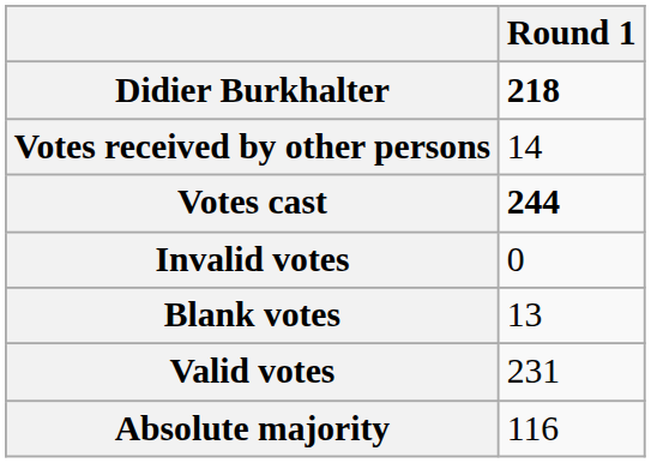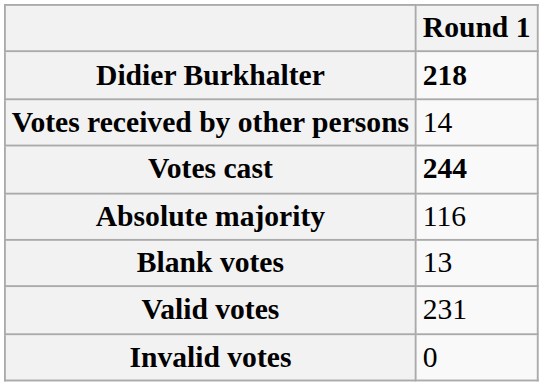 <table class="wikitable">
 <tr>
 <th></th>
 <th>Round 1</th>
 </tr>
 <tr>
 <th>Didier Burkhalter</th>
 <td><strong>218</strong></td>
 </tr>
 <tr>
 <th>Votes received by other persons</th>
 <td>14</td>
 </tr>
 <tr>
 <th>Votes cast</th>
 <td><strong>244</strong></td>
 </tr>
 <tr>
-<th>Invalid votes</th>
-<td>0</td>
+<th>Absolute majority</th>
+<td>116</td>
 </tr>
 <tr>
 <th>Blank votes</th>
 <td>13</td>
 </tr>
 <tr>
 <th>Valid votes</th>
 <td>231</td>
 </tr>
 <tr>
-<th>Absolute majority</th>
-<td>116</td>
+<th>Invalid votes</th>
+<td>0</td>
 </tr>
 </table>
